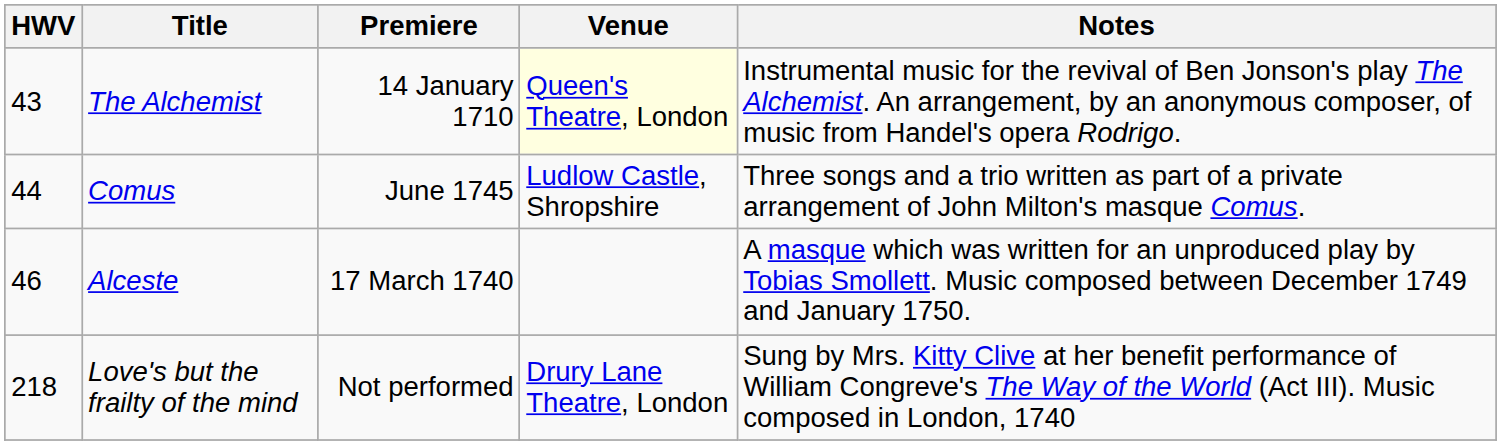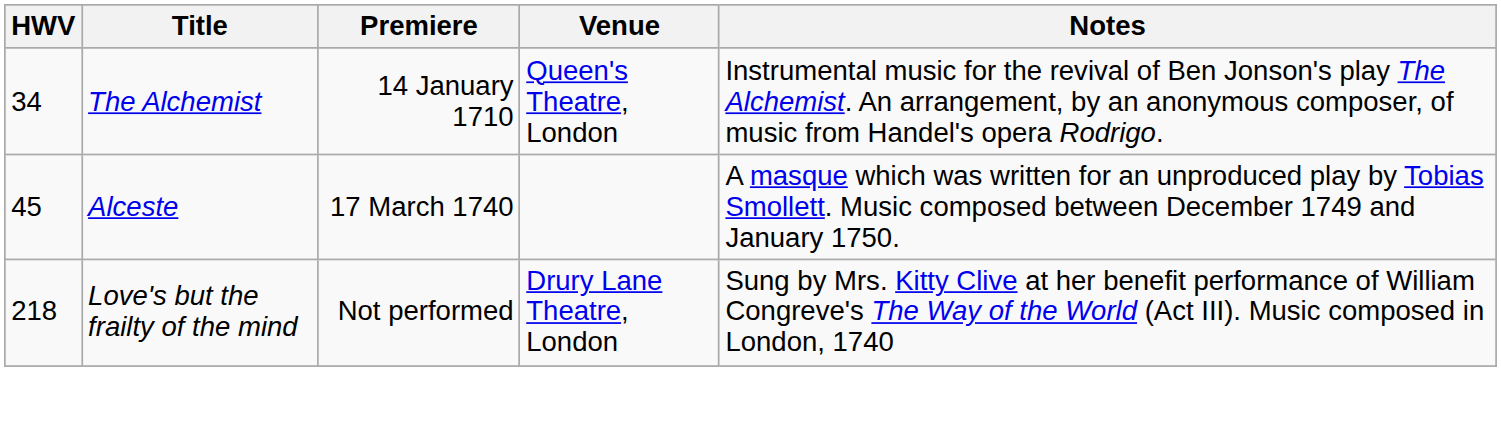 <table class="wikitable sortable">
 <tr>
 <th width="20px">HWV</th>
 <th width="130px">Title</th>
 <th width="110px">Premiere</th>
 <th>Venue</th>
 <th class="unsortable">Notes</th>
 </tr>
 <tr>
-<td>43</td>
+<td>34</td>
 <td><em><a href='#'>The Alchemist</a></em></td>
 <td align="right">14 January 1710</td>
-<td style="background: lightyellow;"><a href='#'>Queen's Theatre</a>, London</td>
+<td><a href='#'>Queen's Theatre</a>, London</td>
 <td>Instrumental music for the revival of Ben Jonson's play <em><a href='#'>The Alchemist</a></em>. An arrangement, by an anonymous composer, of music from Handel's opera <em>Rodrigo</em>.</td>
 </tr>
 <tr>
-<td>44</td>
-<td><em><a href='#'>Comus</a></em></td>
-<td align="right">June 1745</td>
-<td><a href='#'>Ludlow Castle</a>, Shropshire</td>
-<td>Three songs and a trio written as part of a private arrangement of John Milton's masque <em><a href='#'>Comus</a></em>.</td>
-</tr>
-<tr>
-<td>46</td>
+<td>45</td>
 <td><em><a href='#'>Alceste</a></em></td>
 <td align="right">17 March 1740</td>
 <td></td>
 <td>A <a href='#'>masque</a> which was written for an unproduced play by <a href='#'>Tobias Smollett</a>. Music composed between December 1749 and January 1750.</td>
 </tr>
 <tr>
 <td>218</td>
 <td><em>Love's but the frailty of the mind</em></td>
 <td align="right">Not performed</td>
 <td><a href='#'>Drury Lane Theatre</a>, London</td>
 <td>Sung by Mrs. <a href='#'>Kitty Clive</a> at her benefit performance of William Congreve's <em><a href='#'>The Way of the World</a></em> (Act III). Music composed in London, 1740</td>
 </tr>
 </table>
